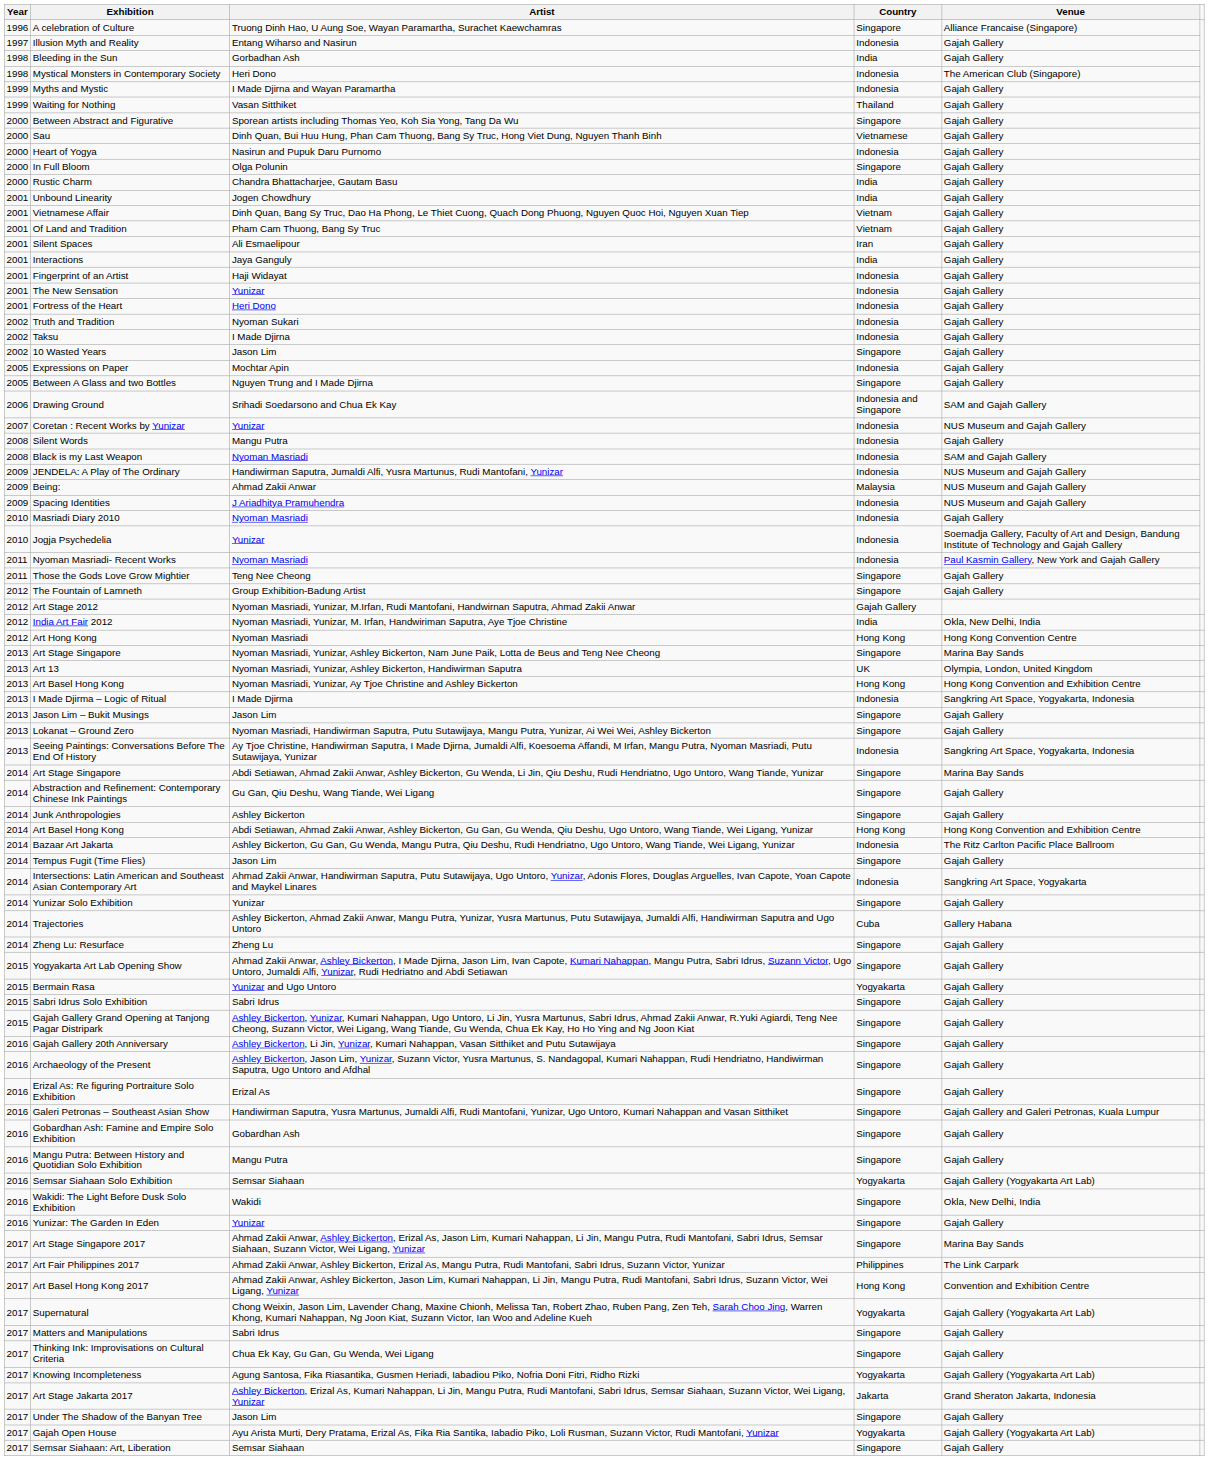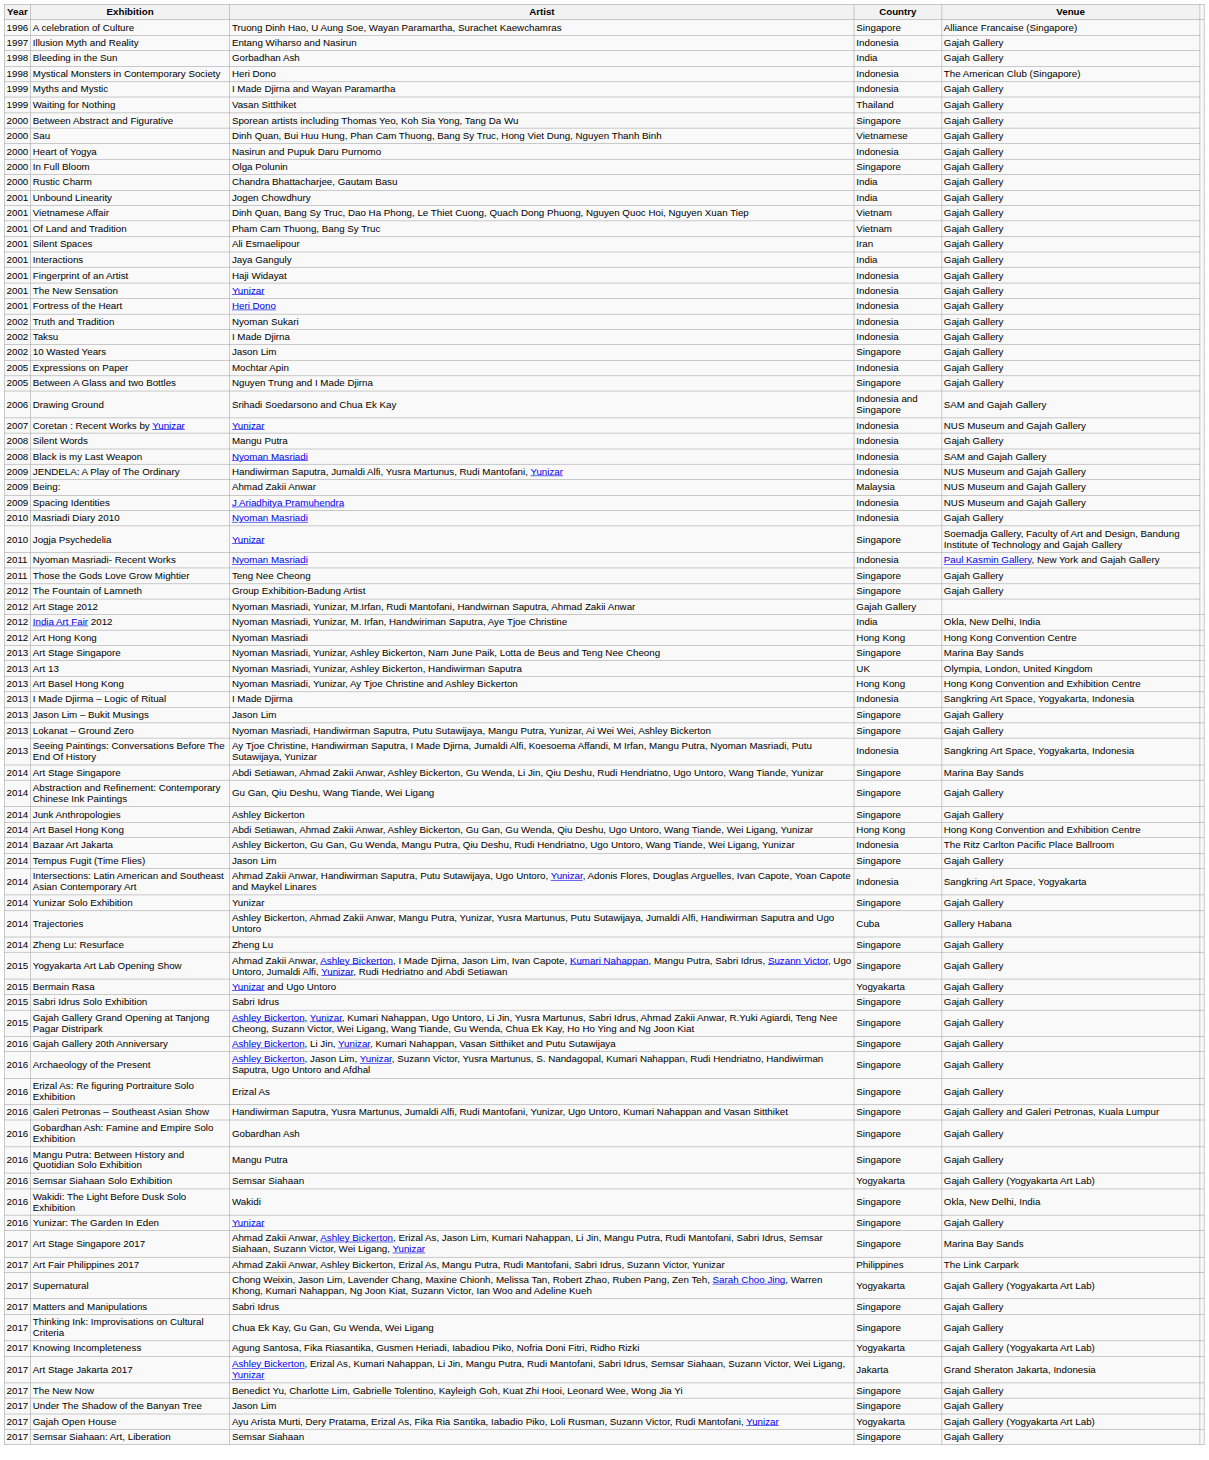 <table class="wikitable sortable">
 <tr>
 <th>Year</th>
 <th>Exhibition</th>
 <th>Artist</th>
 <th>Country</th>
 <th>Venue</th>
 <td></td>
 </tr>
 <tr>
 <td>1996</td>
 <td>A celebration of Culture</td>
 <td>Truong Dinh Hao, U Aung Soe, Wayan Paramartha, Surachet Kaewchamras</td>
 <td>Singapore</td>
 <td>Alliance Francaise (Singapore)</td>
 </tr>
 <tr>
 <td>1997</td>
 <td>Illusion Myth and Reality</td>
 <td>Entang Wiharso and Nasirun</td>
 <td>Indonesia</td>
 <td>Gajah Gallery</td>
 </tr>
 <tr>
 <td>1998</td>
 <td>Bleeding in the Sun</td>
 <td>Gorbadhan Ash</td>
 <td>India</td>
 <td>Gajah Gallery</td>
 </tr>
 <tr>
 <td>1998</td>
 <td>Mystical Monsters in Contemporary Society</td>
 <td>Heri Dono</td>
 <td>Indonesia</td>
 <td>The American Club (Singapore)</td>
 </tr>
 <tr>
 <td>1999</td>
 <td>Myths and Mystic</td>
 <td>I Made Djirna and Wayan Paramartha</td>
 <td>Indonesia</td>
 <td>Gajah Gallery</td>
 </tr>
 <tr>
 <td>1999</td>
 <td>Waiting for Nothing</td>
 <td>Vasan Sitthiket</td>
 <td>Thailand</td>
 <td>Gajah Gallery</td>
 </tr>
 <tr>
 <td>2000</td>
 <td>Between Abstract and Figurative</td>
 <td>Sporean artists including Thomas Yeo, Koh Sia Yong, Tang Da Wu</td>
 <td>Singapore</td>
 <td>Gajah Gallery</td>
 </tr>
 <tr>
 <td>2000</td>
 <td>Sau</td>
 <td>Dinh Quan, Bui Huu Hung, Phan Cam Thuong, Bang Sy Truc, Hong Viet Dung, Nguyen Thanh Binh</td>
 <td>Vietnamese</td>
 <td>Gajah Gallery</td>
 </tr>
 <tr>
 <td>2000</td>
 <td>Heart of Yogya</td>
 <td>Nasirun and Pupuk Daru Purnomo</td>
 <td>Indonesia</td>
 <td>Gajah Gallery</td>
 </tr>
 <tr>
 <td>2000</td>
 <td>In Full Bloom</td>
 <td>Olga Polunin</td>
 <td>Singapore</td>
 <td>Gajah Gallery</td>
 </tr>
 <tr>
 <td>2000</td>
 <td>Rustic Charm</td>
 <td>Chandra Bhattacharjee, Gautam Basu</td>
 <td>India</td>
 <td>Gajah Gallery</td>
 </tr>
 <tr>
 <td>2001</td>
 <td>Unbound Linearity</td>
 <td>Jogen Chowdhury</td>
 <td>India</td>
 <td>Gajah Gallery</td>
 </tr>
 <tr>
 <td>2001</td>
 <td>Vietnamese Affair</td>
 <td>Dinh Quan, Bang Sy Truc, Dao Ha Phong, Le Thiet Cuong, Quach Dong Phuong, Nguyen Quoc Hoi, Nguyen Xuan Tiep</td>
 <td>Vietnam</td>
 <td>Gajah Gallery</td>
 </tr>
 <tr>
 <td>2001</td>
 <td>Of Land and Tradition</td>
 <td>Pham Cam Thuong, Bang Sy Truc</td>
 <td>Vietnam</td>
 <td>Gajah Gallery</td>
 </tr>
 <tr>
 <td>2001</td>
 <td>Silent Spaces</td>
 <td>Ali Esmaelipour</td>
 <td>Iran</td>
 <td>Gajah Gallery</td>
 </tr>
 <tr>
 <td>2001</td>
 <td>Interactions</td>
 <td>Jaya Ganguly</td>
 <td>India</td>
 <td>Gajah Gallery</td>
 </tr>
 <tr>
 <td>2001</td>
 <td>Fingerprint of an Artist</td>
 <td>Haji Widayat</td>
 <td>Indonesia</td>
 <td>Gajah Gallery</td>
 </tr>
 <tr>
 <td>2001</td>
 <td>The New Sensation</td>
 <td><a href='#'>Yunizar</a></td>
 <td>Indonesia</td>
 <td>Gajah Gallery</td>
 </tr>
 <tr>
 <td>2001</td>
 <td>Fortress of the Heart</td>
 <td><a href='#'>Heri Dono</a></td>
 <td>Indonesia</td>
 <td>Gajah Gallery</td>
 </tr>
 <tr>
 <td>2002</td>
 <td>Truth and Tradition</td>
 <td>Nyoman Sukari</td>
 <td>Indonesia</td>
 <td>Gajah Gallery</td>
 </tr>
 <tr>
 <td>2002</td>
 <td>Taksu</td>
 <td>I Made Djirna</td>
 <td>Indonesia</td>
 <td>Gajah Gallery</td>
 </tr>
 <tr>
 <td>2002</td>
 <td>10 Wasted Years</td>
 <td>Jason Lim</td>
 <td>Singapore</td>
 <td>Gajah Gallery</td>
 </tr>
 <tr>
 <td>2005</td>
 <td>Expressions on Paper</td>
 <td>Mochtar Apin</td>
 <td>Indonesia</td>
 <td>Gajah Gallery</td>
 </tr>
 <tr>
 <td>2005</td>
 <td>Between A Glass and two Bottles</td>
 <td>Nguyen Trung and I Made Djirna</td>
 <td>Singapore</td>
 <td>Gajah Gallery</td>
 </tr>
 <tr>
 <td>2006</td>
 <td>Drawing Ground</td>
 <td>Srihadi Soedarsono and Chua Ek Kay</td>
 <td>Indonesia and Singapore</td>
 <td>SAM and Gajah Gallery</td>
 </tr>
 <tr>
 <td>2007</td>
 <td>Coretan : Recent Works by <a href='#'>Yunizar</a></td>
 <td><a href='#'>Yunizar</a></td>
 <td>Indonesia</td>
 <td>NUS Museum and Gajah Gallery</td>
 </tr>
 <tr>
 <td>2008</td>
 <td>Silent Words</td>
 <td>Mangu Putra</td>
 <td>Indonesia</td>
 <td>Gajah Gallery</td>
 </tr>
 <tr>
 <td>2008</td>
 <td>Black is my Last Weapon</td>
 <td><a href='#'>Nyoman Masriadi</a></td>
 <td>Indonesia</td>
 <td>SAM and Gajah Gallery</td>
 </tr>
 <tr>
 <td>2009</td>
 <td>JENDELA: A Play of The Ordinary</td>
 <td>Handiwirman Saputra, Jumaldi Alfi, Yusra Martunus, Rudi Mantofani, <a href='#'>Yunizar</a></td>
 <td>Indonesia</td>
 <td>NUS Museum and Gajah Gallery</td>
 </tr>
 <tr>
 <td>2009</td>
 <td>Being:</td>
 <td>Ahmad Zakii Anwar</td>
 <td>Malaysia</td>
 <td>NUS Museum and Gajah Gallery</td>
 </tr>
 <tr>
 <td>2009</td>
 <td>Spacing Identities</td>
 <td><a href='#'>J Ariadhitya Pramuhendra</a></td>
 <td>Indonesia</td>
 <td>NUS Museum and Gajah Gallery</td>
 </tr>
 <tr>
 <td>2010</td>
 <td>Masriadi Diary 2010</td>
 <td><a href='#'>Nyoman Masriadi</a></td>
 <td>Indonesia</td>
 <td>Gajah Gallery</td>
 </tr>
 <tr>
 <td>2010</td>
 <td>Jogja Psychedelia</td>
 <td><a href='#'>Yunizar</a></td>
-<td>Indonesia</td>
+<td>Singapore</td>
 <td>Soemadja Gallery, Faculty of Art and Design, Bandung Institute of Technology and Gajah Gallery</td>
 </tr>
 <tr>
 <td>2011</td>
 <td>Nyoman Masriadi- Recent Works</td>
 <td><a href='#'>Nyoman Masriadi</a></td>
 <td>Indonesia</td>
 <td><a href='#'>Paul Kasmin Gallery</a>, New York and Gajah Gallery</td>
 </tr>
 <tr>
 <td>2011</td>
 <td>Those the Gods Love Grow Mightier</td>
 <td>Teng Nee Cheong</td>
 <td>Singapore</td>
 <td>Gajah Gallery</td>
 </tr>
 <tr>
 <td>2012</td>
 <td>The Fountain of Lamneth</td>
 <td>Group Exhibition-Badung Artist</td>
 <td>Singapore</td>
 <td>Gajah Gallery</td>
 </tr>
 <tr>
 <td>2012</td>
 <td>Art Stage 2012</td>
 <td>Nyoman Masriadi, Yunizar, M.Irfan, Rudi Mantofani, Handwirnan Saputra, Ahmad Zakii Anwar</td>
 <td>Gajah Gallery</td>
 <td></td>
 </tr>
 <tr>
 <td>2012</td>
 <td><a href='#'>India Art Fair</a> 2012</td>
 <td>Nyoman Masriadi, Yunizar, M. Irfan, Handwiriman Saputra, Aye Tjoe Christine</td>
 <td>India</td>
 <td>Okla, New Delhi, India</td>
 <td></td>
 </tr>
 <tr>
 <td>2012</td>
 <td>Art Hong Kong</td>
 <td>Nyoman Masriadi</td>
 <td>Hong Kong</td>
 <td>Hong Kong Convention Centre</td>
 <td></td>
 </tr>
 <tr>
 <td>2013</td>
 <td>Art Stage Singapore</td>
 <td>Nyoman Masriadi, Yunizar, Ashley Bickerton, Nam June Paik, Lotta de Beus and Teng Nee Cheong</td>
 <td>Singapore</td>
 <td>Marina Bay Sands</td>
 <td></td>
 </tr>
 <tr>
 <td>2013</td>
 <td>Art 13</td>
 <td>Nyoman Masriadi, Yunizar, Ashley Bickerton, Handiwirman Saputra</td>
 <td>UK</td>
 <td>Olympia, London, United Kingdom</td>
 <td></td>
 </tr>
 <tr>
 <td>2013</td>
 <td>Art Basel Hong Kong</td>
 <td>Nyoman Masriadi, Yunizar, Ay Tjoe Christine and Ashley Bickerton</td>
 <td>Hong Kong</td>
 <td>Hong Kong Convention and Exhibition Centre</td>
 <td></td>
 </tr>
 <tr>
 <td>2013</td>
 <td>I Made Djirma – Logic of Ritual</td>
 <td>I Made Djirma</td>
 <td>Indonesia</td>
 <td>Sangkring Art Space, Yogyakarta, Indonesia</td>
 <td></td>
 </tr>
 <tr>
 <td>2013</td>
 <td>Jason Lim – Bukit Musings</td>
 <td>Jason Lim</td>
 <td>Singapore</td>
 <td>Gajah Gallery</td>
 <td></td>
 </tr>
 <tr>
 <td>2013</td>
 <td>Lokanat – Ground Zero</td>
 <td>Nyoman Masriadi, Handiwirman Saputra, Putu Sutawijaya, Mangu Putra, Yunizar, Ai Wei Wei, Ashley Bickerton</td>
 <td>Singapore</td>
 <td>Gajah Gallery</td>
 <td></td>
 </tr>
 <tr>
 <td>2013</td>
 <td>Seeing Paintings: Conversations Before The End Of History</td>
 <td>Ay Tjoe Christine, Handiwirman Saputra, I Made Djirna, Jumaldi Alfi, Koesoema Affandi, M Irfan, Mangu Putra, Nyoman Masriadi, Putu Sutawijaya, Yunizar</td>
 <td>Indonesia</td>
 <td>Sangkring Art Space, Yogyakarta, Indonesia</td>
 <td></td>
 </tr>
 <tr>
 <td>2014</td>
 <td>Art Stage Singapore</td>
 <td>Abdi Setiawan, Ahmad Zakii Anwar, Ashley Bickerton, Gu Wenda, Li Jin, Qiu Deshu, Rudi Hendriatno, Ugo Untoro, Wang Tiande, Yunizar</td>
 <td>Singapore</td>
 <td>Marina Bay Sands</td>
 <td></td>
 </tr>
 <tr>
 <td>2014</td>
 <td>Abstraction and Refinement: Contemporary Chinese Ink Paintings</td>
 <td>Gu Gan, Qiu Deshu, Wang Tiande, Wei Ligang</td>
 <td>Singapore</td>
 <td>Gajah Gallery</td>
 <td></td>
 </tr>
 <tr>
 <td>2014</td>
 <td>Junk Anthropologies</td>
 <td>Ashley Bickerton</td>
 <td>Singapore</td>
 <td>Gajah Gallery</td>
 <td></td>
 </tr>
 <tr>
 <td>2014</td>
 <td>Art Basel Hong Kong</td>
 <td>Abdi Setiawan, Ahmad Zakii Anwar, Ashley Bickerton, Gu Gan, Gu Wenda, Qiu Deshu, Ugo Untoro, Wang Tiande, Wei Ligang, Yunizar</td>
 <td>Hong Kong</td>
 <td>Hong Kong Convention and Exhibition Centre</td>
 <td></td>
 </tr>
 <tr>
 <td>2014</td>
 <td>Bazaar Art Jakarta</td>
 <td>Ashley Bickerton, Gu Gan, Gu Wenda, Mangu Putra, Qiu Deshu, Rudi Hendriatno, Ugo Untoro, Wang Tiande, Wei Ligang, Yunizar</td>
 <td>Indonesia</td>
 <td>The Ritz Carlton Pacific Place Ballroom</td>
 <td></td>
 </tr>
 <tr>
 <td>2014</td>
 <td>Tempus Fugit (Time Flies)</td>
 <td>Jason Lim</td>
 <td>Singapore</td>
 <td>Gajah Gallery</td>
 <td></td>
 </tr>
 <tr>
 <td>2014</td>
 <td>Intersections: Latin American and Southeast Asian Contemporary Art</td>
 <td>Ahmad Zakii Anwar, Handiwirman Saputra, Putu Sutawijaya, Ugo Untoro, <a href='#'>Yunizar</a>, Adonis Flores, Douglas Arguelles, Ivan Capote, Yoan Capote and Maykel Linares</td>
 <td>Indonesia</td>
 <td>Sangkring Art Space, Yogyakarta</td>
 <td></td>
 </tr>
 <tr>
 <td>2014</td>
 <td>Yunizar Solo Exhibition</td>
 <td>Yunizar</td>
 <td>Singapore</td>
 <td>Gajah Gallery</td>
 <td></td>
 </tr>
 <tr>
 <td>2014</td>
 <td>Trajectories</td>
 <td>Ashley Bickerton, Ahmad Zakii Anwar, Mangu Putra, Yunizar, Yusra Martunus, Putu Sutawijaya, Jumaldi Alfi, Handiwirman Saputra and Ugo Untoro</td>
 <td>Cuba</td>
 <td>Gallery Habana</td>
 <td></td>
 </tr>
 <tr>
 <td>2014</td>
 <td>Zheng Lu: Resurface</td>
 <td>Zheng Lu</td>
 <td>Singapore</td>
 <td>Gajah Gallery</td>
 <td></td>
 </tr>
 <tr>
 <td>2015</td>
 <td>Yogyakarta Art Lab Opening Show</td>
 <td>Ahmad Zakii Anwar, <a href='#'>Ashley Bickerton</a>, I Made Djirna, Jason Lim, Ivan Capote, <a href='#'>Kumari Nahappan</a>, Mangu Putra, Sabri Idrus, <a href='#'>Suzann Victor</a>, Ugo Untoro, Jumaldi Alfi, <a href='#'>Yunizar</a>, Rudi Hedriatno and Abdi Setiawan</td>
 <td>Singapore</td>
 <td>Gajah Gallery</td>
 <td></td>
 </tr>
 <tr>
 <td>2015</td>
 <td>Bermain Rasa</td>
 <td><a href='#'>Yunizar</a> and Ugo Untoro</td>
 <td>Yogyakarta</td>
 <td>Gajah Gallery</td>
 <td></td>
 </tr>
 <tr>
 <td>2015</td>
 <td>Sabri Idrus Solo Exhibition</td>
 <td>Sabri Idrus</td>
 <td>Singapore</td>
 <td>Gajah Gallery</td>
 <td></td>
 </tr>
 <tr>
 <td>2015</td>
 <td>Gajah Gallery Grand Opening at Tanjong Pagar Distripark</td>
 <td><a href='#'>Ashley Bickerton</a>, <a href='#'>Yunizar</a>, Kumari Nahappan, Ugo Untoro, Li Jin, Yusra Martunus, Sabri Idrus, Ahmad Zakii Anwar, R.Yuki Agiardi, Teng Nee Cheong, Suzann Victor, Wei Ligang, Wang Tiande, Gu Wenda, Chua Ek Kay, Ho Ho Ying and Ng Joon Kiat</td>
 <td>Singapore</td>
 <td>Gajah Gallery</td>
 <td></td>
 </tr>
 <tr>
 <td>2016</td>
 <td>Gajah Gallery 20th Anniversary</td>
 <td><a href='#'>Ashley Bickerton</a>, Li Jin, <a href='#'>Yunizar</a>, Kumari Nahappan, Vasan Sitthiket and Putu Sutawijaya</td>
 <td>Singapore</td>
 <td>Gajah Gallery</td>
 <td></td>
 </tr>
 <tr>
 <td>2016</td>
 <td>Archaeology of the Present</td>
 <td><a href='#'>Ashley Bickerton</a>, Jason Lim, <a href='#'>Yunizar</a>, Suzann Victor, Yusra Martunus, S. Nandagopal, Kumari Nahappan, Rudi Hendriatno, Handiwirman Saputra, Ugo Untoro and Afdhal</td>
 <td>Singapore</td>
 <td>Gajah Gallery</td>
 <td></td>
 </tr>
 <tr>
 <td>2016</td>
 <td>Erizal As: Re figuring Portraiture Solo Exhibition</td>
 <td>Erizal As</td>
 <td>Singapore</td>
 <td>Gajah Gallery</td>
 <td></td>
 </tr>
 <tr>
 <td>2016</td>
 <td>Galeri Petronas – Southeast Asian Show</td>
 <td>Handiwirman Saputra, Yusra Martunus, Jumaldi Alfi, Rudi Mantofani, Yunizar, Ugo Untoro, Kumari Nahappan and Vasan Sitthiket</td>
 <td>Singapore</td>
 <td>Gajah Gallery and Galeri Petronas, Kuala Lumpur</td>
 <td></td>
 </tr>
 <tr>
 <td>2016</td>
 <td>Gobardhan Ash: Famine and Empire Solo Exhibition</td>
 <td>Gobardhan Ash</td>
 <td>Singapore</td>
 <td>Gajah Gallery</td>
 <td></td>
 </tr>
 <tr>
 <td>2016</td>
 <td>Mangu Putra: Between History and Quotidian Solo Exhibition</td>
 <td>Mangu Putra</td>
 <td>Singapore</td>
 <td>Gajah Gallery</td>
 <td></td>
 </tr>
 <tr>
 <td>2016</td>
 <td>Semsar Siahaan Solo Exhibition</td>
 <td>Semsar Siahaan</td>
 <td>Yogyakarta</td>
 <td>Gajah Gallery (Yogyakarta Art Lab)</td>
 <td></td>
 </tr>
 <tr>
 <td>2016</td>
 <td>Wakidi: The Light Before Dusk Solo Exhibition</td>
 <td>Wakidi</td>
 <td>Singapore</td>
 <td>Okla, New Delhi, India</td>
 <td></td>
 </tr>
 <tr>
 <td>2016</td>
 <td>Yunizar: The Garden In Eden</td>
 <td><a href='#'>Yunizar</a></td>
 <td>Singapore</td>
 <td>Gajah Gallery</td>
 <td></td>
 </tr>
 <tr>
 <td>2017</td>
 <td>Art Stage Singapore 2017</td>
 <td>Ahmad Zakii Anwar, <a href='#'>Ashley Bickerton</a>, Erizal As, Jason Lim, Kumari Nahappan, Li Jin, Mangu Putra, Rudi Mantofani, Sabri Idrus, Semsar Siahaan, Suzann Victor, Wei Ligang, <a href='#'>Yunizar</a></td>
 <td>Singapore</td>
 <td>Marina Bay Sands</td>
 <td></td>
 </tr>
 <tr>
 <td>2017</td>
 <td>Art Fair Philippines 2017</td>
 <td>Ahmad Zakii Anwar, Ashley Bickerton, Erizal As, Mangu Putra, Rudi Mantofani, Sabri Idrus, Suzann Victor, Yunizar</td>
 <td>Philippines</td>
 <td>The Link Carpark</td>
 <td></td>
 </tr>
 <tr>
 <td>2017</td>
-<td>Art Basel Hong Kong 2017</td>
-<td>Ahmad Zakii Anwar, Ashley Bickerton, Jason Lim, Kumari Nahappan, Li Jin, Mangu Putra, Rudi Mantofani, Sabri Idrus, Suzann Victor, Wei Ligang, <a href='#'>Yunizar</a></td>
-<td>Hong Kong</td>
-<td>Convention and Exhibition Centre</td>
-<td></td>
-</tr>
-<tr>
-<td>2017</td>
 <td>Supernatural</td>
 <td>Chong Weixin, Jason Lim, Lavender Chang, Maxine Chionh, Melissa Tan, Robert Zhao, Ruben Pang, Zen Teh, <a href='#'>Sarah Choo Jing</a>, Warren Khong, Kumari Nahappan, Ng Joon Kiat, Suzann Victor, Ian Woo and Adeline Kueh</td>
 <td>Yogyakarta</td>
 <td>Gajah Gallery (Yogyakarta Art Lab)</td>
 <td></td>
 </tr>
 <tr>
 <td>2017</td>
 <td>Matters and Manipulations</td>
 <td>Sabri Idrus</td>
 <td>Singapore</td>
 <td>Gajah Gallery</td>
 <td></td>
 </tr>
 <tr>
 <td>2017</td>
 <td>Thinking Ink: Improvisations on Cultural Criteria</td>
 <td>Chua Ek Kay, Gu Gan, Gu Wenda, Wei Ligang</td>
 <td>Singapore</td>
 <td>Gajah Gallery</td>
 <td></td>
 </tr>
 <tr>
 <td>2017</td>
 <td>Knowing Incompleteness</td>
 <td>Agung Santosa, Fika Riasantika, Gusmen Heriadi, Iabadiou Piko, Nofria Doni Fitri, Ridho Rizki</td>
 <td>Yogyakarta</td>
 <td>Gajah Gallery (Yogyakarta Art Lab)</td>
 <td></td>
 </tr>
 <tr>
 <td>2017</td>
 <td>Art Stage Jakarta 2017</td>
 <td><a href='#'>Ashley Bickerton</a>, Erizal As, Kumari Nahappan, Li Jin, Mangu Putra, Rudi Mantofani, Sabri Idrus, Semsar Siahaan, Suzann Victor, Wei Ligang, <a href='#'>Yunizar</a></td>
 <td>Jakarta</td>
 <td>Grand Sheraton Jakarta, Indonesia</td>
 <td></td>
 </tr>
 <tr>
 <td>2017</td>
+<td>The New Now</td>
+<td>Benedict Yu, Charlotte Lim, Gabrielle Tolentino, Kayleigh Goh, Kuat Zhi Hooi, Leonard Wee, Wong Jia Yi</td>
+<td>Singapore</td>
+<td>Gajah Gallery</td>
+<td></td>
+</tr>
+<tr>
+<td>2017</td>
 <td>Under The Shadow of the Banyan Tree</td>
 <td>Jason Lim</td>
 <td>Singapore</td>
 <td>Gajah Gallery</td>
 <td></td>
 </tr>
 <tr>
 <td>2017</td>
 <td>Gajah Open House</td>
 <td>Ayu Arista Murti, Dery Pratama, Erizal As, Fika Ria Santika, Iabadio Piko, Loli Rusman, Suzann Victor, Rudi Mantofani, <a href='#'>Yunizar</a></td>
 <td>Yogyakarta</td>
 <td>Gajah Gallery (Yogyakarta Art Lab)</td>
 <td></td>
 </tr>
 <tr>
 <td>2017</td>
 <td>Semsar Siahaan: Art, Liberation</td>
 <td>Semsar Siahaan</td>
 <td>Singapore</td>
 <td>Gajah Gallery</td>
 <td></td>
 </tr>
 </table>
